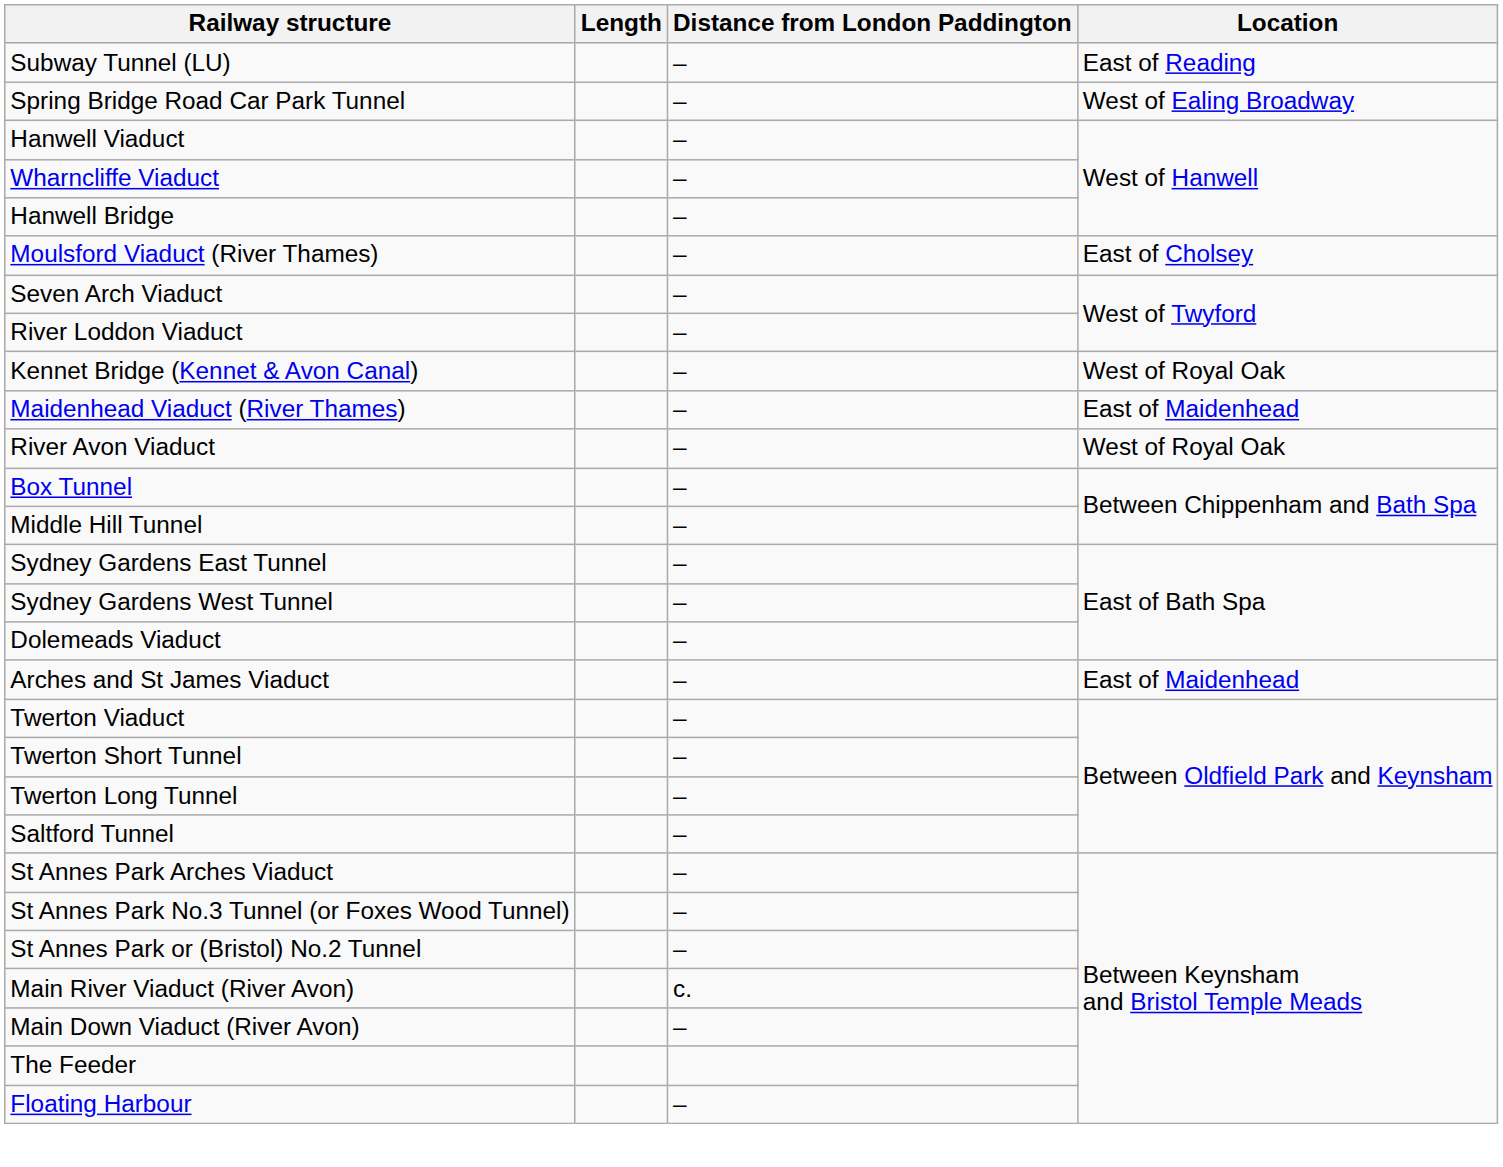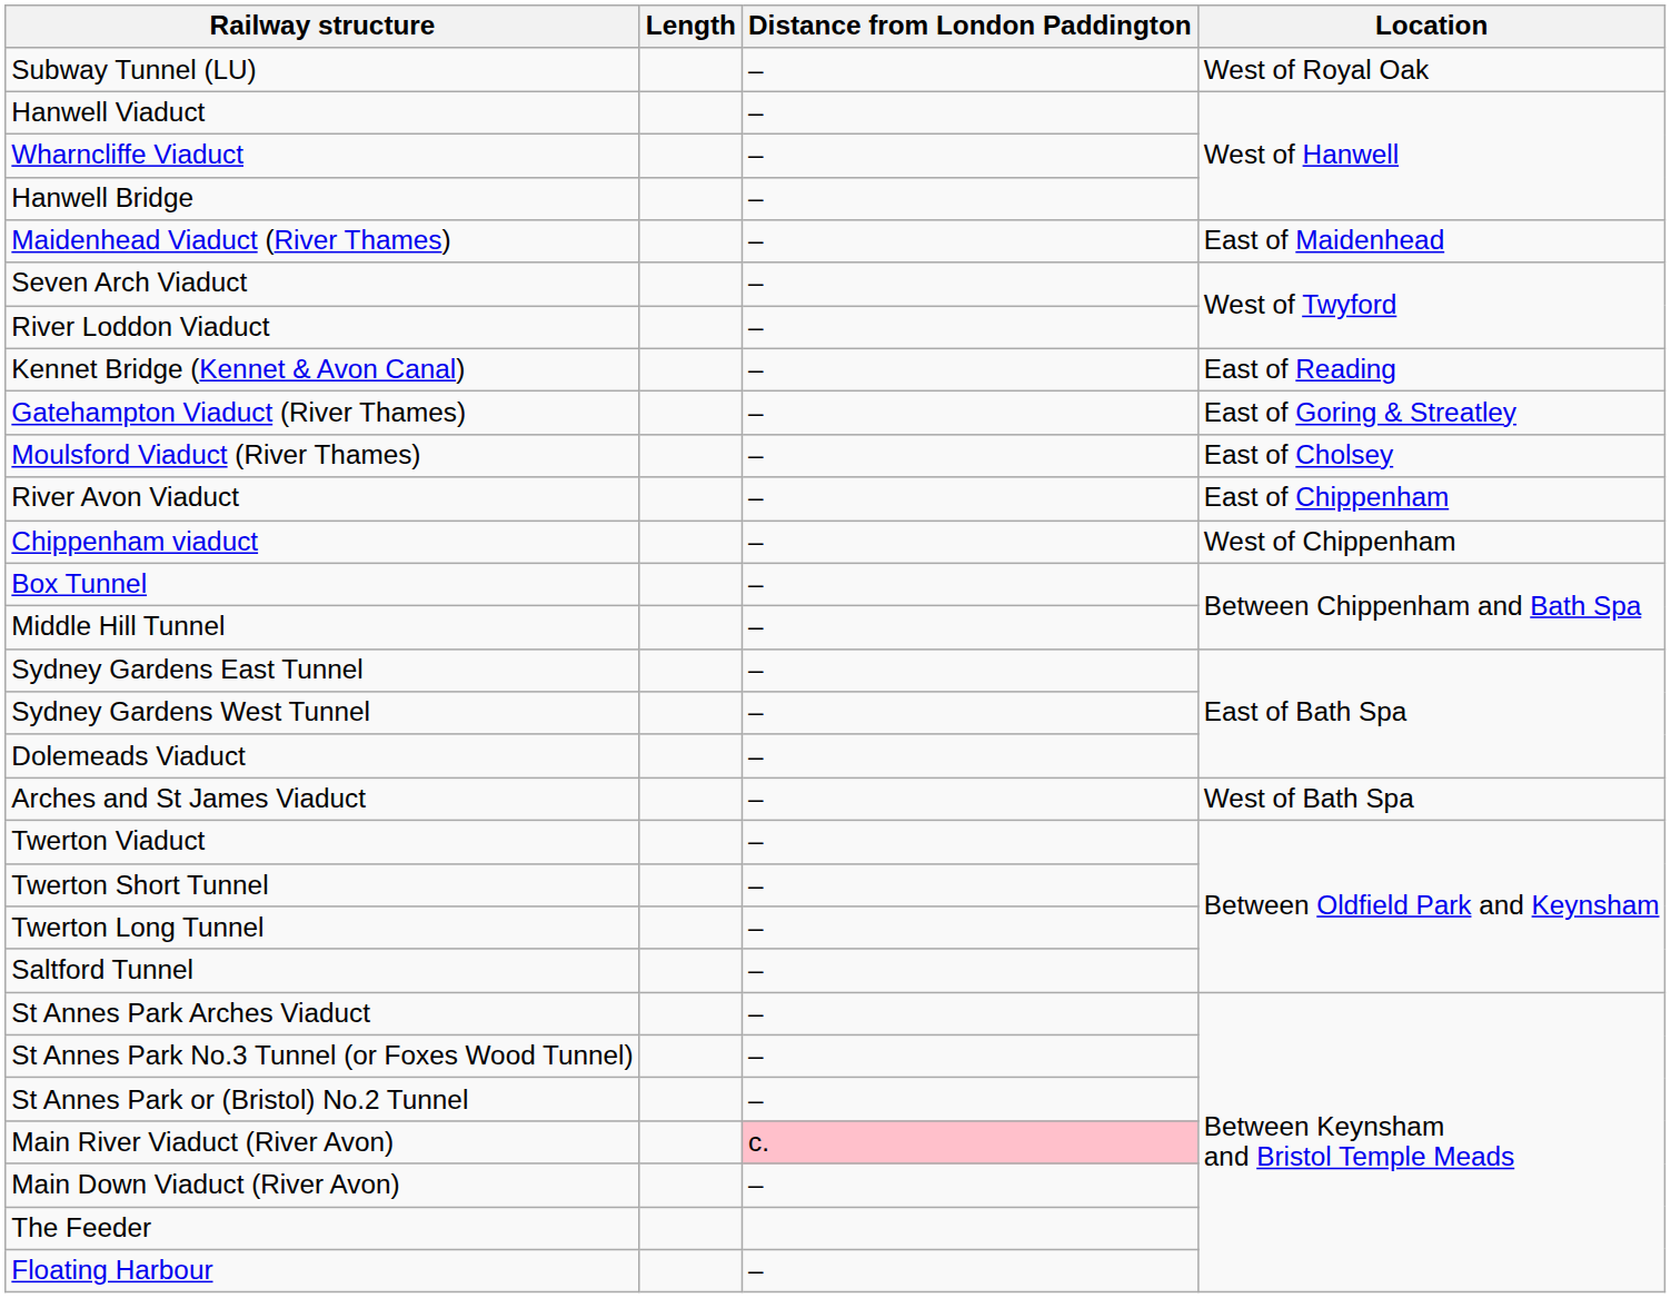 <table class="wikitable">
 <tr>
 <th>Railway structure</th>
 <th>Length</th>
 <th>Distance from London Paddington</th>
 <th>Location</th>
 </tr>
 <tr>
 <td>Subway Tunnel (LU)</td>
 <td></td>
 <td> – </td>
-<td>East of <a href='#'>Reading</a></td>
-</tr>
-<tr>
-<td>Spring Bridge Road Car Park Tunnel</td>
-<td></td>
-<td> – </td>
-<td>West of <a href='#'>Ealing Broadway</a></td>
+<td>West of Royal Oak</td>
 </tr>
 <tr>
 <td>Hanwell Viaduct</td>
 <td></td>
 <td> –  </td>
 <td rowspan="3">West of <a href='#'>Hanwell</a></td>
 </tr>
 <tr>
 <td><a href='#'>Wharncliffe Viaduct</a></td>
 <td></td>
 <td> – </td>
 </tr>
 <tr>
 <td>Hanwell Bridge</td>
 <td></td>
 <td> – </td>
 </tr>
 <tr>
-<td><a href='#'>Moulsford Viaduct</a> (River Thames)</td>
+<td><a href='#'>Maidenhead Viaduct</a> (<a href='#'>River Thames</a>)</td>
 <td></td>
 <td> – </td>
-<td>East of <a href='#'>Cholsey</a></td>
+<td>East of <a href='#'>Maidenhead</a></td>
 </tr>
 <tr>
 <td>Seven Arch Viaduct</td>
 <td></td>
 <td> – </td>
 <td rowspan="2">West of <a href='#'>Twyford</a></td>
 </tr>
 <tr>
 <td>River Loddon Viaduct</td>
 <td></td>
 <td> – </td>
 </tr>
 <tr>
 <td>Kennet Bridge (<a href='#'>Kennet & Avon Canal</a>)</td>
 <td></td>
 <td> – </td>
-<td>West of Royal Oak</td>
+<td>East of <a href='#'>Reading</a></td>
 </tr>
 <tr>
-<td><a href='#'>Maidenhead Viaduct</a> (<a href='#'>River Thames</a>)</td>
+<td><a href='#'>Gatehampton Viaduct</a> (River Thames)</td>
 <td></td>
 <td> – </td>
-<td>East of <a href='#'>Maidenhead</a></td>
+<td>East of <a href='#'>Goring & Streatley</a></td>
+</tr>
+<tr>
+<td><a href='#'>Moulsford Viaduct</a> (River Thames)</td>
+<td></td>
+<td> – </td>
+<td>East of <a href='#'>Cholsey</a></td>
 </tr>
 <tr>
 <td>River Avon Viaduct</td>
 <td></td>
 <td> – </td>
-<td>West of Royal Oak</td>
+<td>East of <a href='#'>Chippenham</a></td>
+</tr>
+<tr>
+<td><a href='#'>Chippenham viaduct</a></td>
+<td></td>
+<td> – </td>
+<td>West of Chippenham</td>
 </tr>
 <tr>
 <td><a href='#'>Box Tunnel</a></td>
 <td></td>
 <td> – </td>
 <td rowspan="2">Between Chippenham and <a href='#'>Bath Spa</a></td>
 </tr>
 <tr>
 <td>Middle Hill Tunnel</td>
 <td></td>
 <td> – </td>
 </tr>
 <tr>
 <td>Sydney Gardens East Tunnel</td>
 <td></td>
 <td> – </td>
 <td rowspan="3">East of Bath Spa</td>
 </tr>
 <tr>
 <td>Sydney Gardens West Tunnel</td>
 <td></td>
 <td> – </td>
 </tr>
 <tr>
 <td>Dolemeads Viaduct</td>
 <td></td>
 <td> – </td>
 </tr>
 <tr>
 <td>Arches and St James Viaduct</td>
 <td></td>
 <td> – </td>
-<td>East of <a href='#'>Maidenhead</a></td>
+<td>West of Bath Spa</td>
 </tr>
 <tr>
 <td>Twerton Viaduct</td>
 <td></td>
 <td> – </td>
 <td rowspan="4">Between <a href='#'>Oldfield Park</a> and <a href='#'>Keynsham</a></td>
 </tr>
 <tr>
 <td>Twerton Short Tunnel</td>
 <td></td>
 <td> – </td>
 </tr>
 <tr>
 <td>Twerton Long Tunnel</td>
 <td></td>
 <td> – </td>
 </tr>
 <tr>
 <td>Saltford Tunnel</td>
 <td></td>
 <td> – </td>
 </tr>
 <tr>
 <td>St Annes Park Arches Viaduct</td>
 <td></td>
 <td> – </td>
 <td rowspan="7">Between Keynsham<br>and <a href='#'>Bristol Temple Meads</a></td>
 </tr>
 <tr>
 <td>St Annes Park No.3 Tunnel (or Foxes Wood Tunnel)</td>
 <td></td>
 <td> – </td>
 </tr>
 <tr>
 <td>St Annes Park or (Bristol) No.2 Tunnel</td>
 <td></td>
 <td> – </td>
 </tr>
 <tr>
 <td>Main River Viaduct (River Avon)</td>
 <td></td>
-<td>c. </td>
+<td style="background: pink;">c. </td>
 </tr>
 <tr>
 <td>Main Down Viaduct (River Avon)</td>
 <td></td>
 <td> – </td>
 </tr>
 <tr>
 <td>The Feeder</td>
 <td></td>
 <td></td>
 </tr>
 <tr>
 <td><a href='#'>Floating Harbour</a></td>
 <td></td>
 <td> – </td>
 </tr>
 </table>
